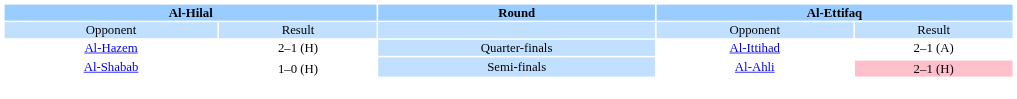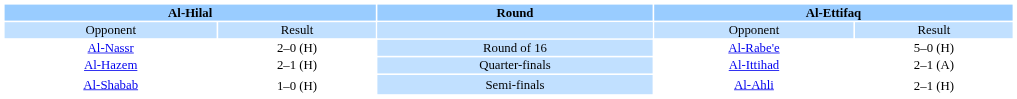 <table style="width:100%; text-align:center;">
 <tr style="vertical-align:top; background:#9cf;">
 <th colspan=2 style="width:1*">Al-Hilal</th>
 <th><strong>Round</strong></th>
 <th colspan=2 style="width:1*">Al-Ettifaq</th>
 </tr>
 <tr style="vertical-align:top; background:#c1e0ff;">
 <td>Opponent</td>
 <td>Result</td>
 <td style="background:#c1e0ff;"></td>
 <td>Opponent</td>
 <td>Result</td>
+</tr>
+<tr>
+<td><a href='#'>Al-Nassr</a></td>
+<td>2–0 (H)</td>
+<td style="background:#c1e0ff;">Round of 16</td>
+<td><a href='#'>Al-Rabe'e</a></td>
+<td>5–0 (H)</td>
 </tr>
 <tr>
 <td><a href='#'>Al-Hazem</a></td>
 <td>2–1  (H)</td>
 <td style="background:#c1e0ff;">Quarter-finals</td>
 <td><a href='#'>Al-Ittihad</a></td>
 <td>2–1 (A)</td>
 </tr>
 <tr>
 <td rowspan=2><a href='#'>Al-Shabab</a></td>
 <td></td>
 <td style="background:#c1e0ff;" rowspan="2">Semi-finals</td>
 <td rowspan=2><a href='#'>Al-Ahli</a></td>
 <td></td>
 </tr>
 <tr>
 <td>1–0 (H)</td>
-<td style="background: pink;">2–1 (H)</td>
+<td>2–1 (H)</td>
 </tr>
 </table>
